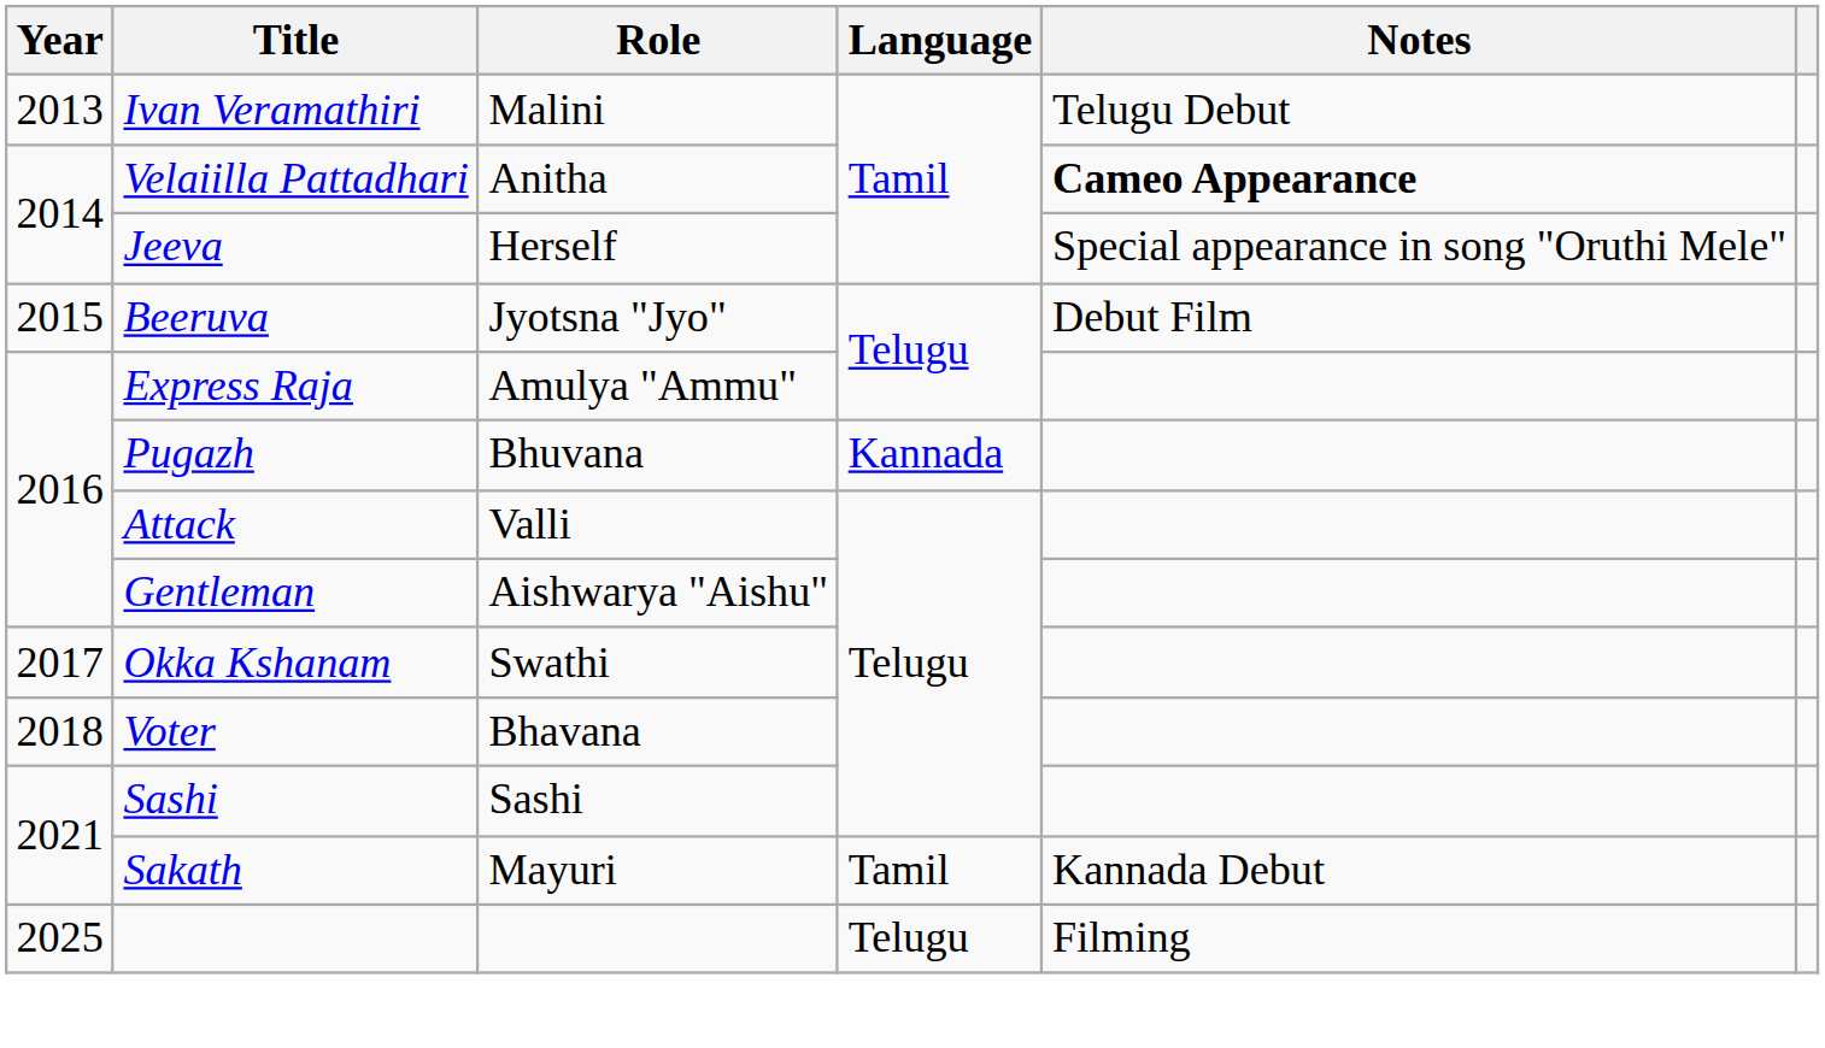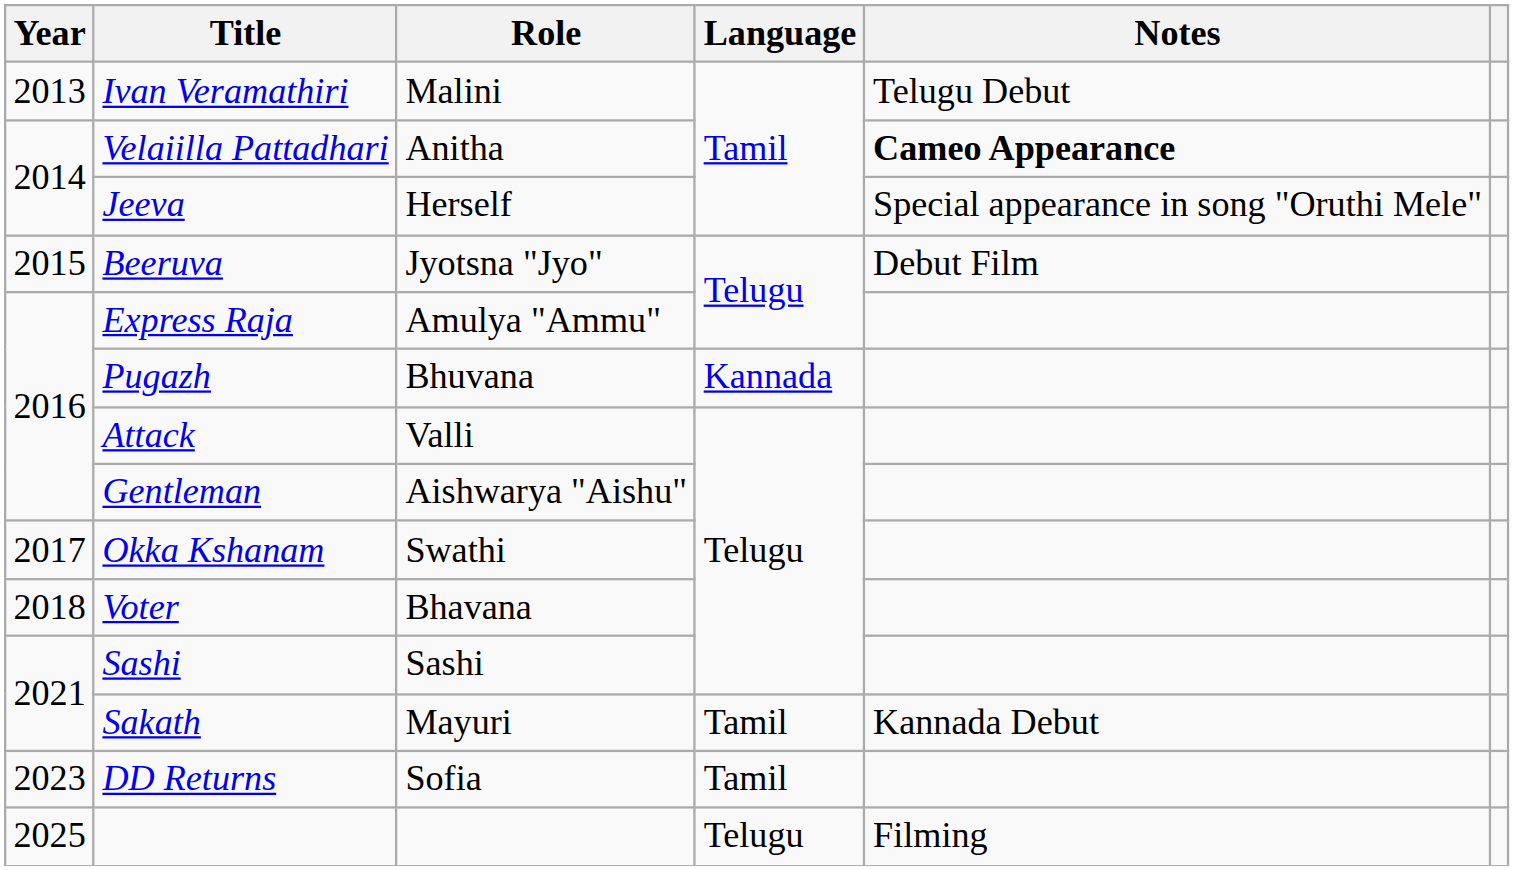 <table class="wikitable sortable">
 <tr>
 <th scope="col">Year</th>
 <th scope="col">Title</th>
 <th scope="col">Role</th>
 <th scope="col">Language</th>
 <th scope="col" class="unsortable">Notes</th>
 <th scope="col" class="unsortable"></th>
 </tr>
 <tr>
 <td>2013</td>
 <td><em><a href='#'>Ivan Veramathiri</a></em></td>
 <td>Malini</td>
 <td rowspan="3"><a href='#'>Tamil</a></td>
 <td>Telugu Debut</td>
 <td></td>
 </tr>
 <tr>
 <td rowspan="2">2014</td>
 <td><em><a href='#'>Velaiilla Pattadhari</a></em></td>
 <td>Anitha</td>
 <td><strong>Cameo Appearance</strong></td>
 <td></td>
 </tr>
 <tr>
 <td><em><a href='#'>Jeeva</a></em></td>
 <td>Herself</td>
 <td>Special appearance in song "Oruthi Mele"</td>
 <td></td>
 </tr>
 <tr>
 <td>2015</td>
 <td><em><a href='#'>Beeruva</a></em></td>
 <td>Jyotsna "Jyo"</td>
 <td rowspan="2"><a href='#'>Telugu</a></td>
 <td>Debut Film</td>
 <td></td>
 </tr>
 <tr>
 <td rowspan="4">2016</td>
 <td><em><a href='#'>Express Raja</a></em></td>
 <td>Amulya "Ammu"</td>
 <td></td>
 <td></td>
 </tr>
 <tr>
 <td><em><a href='#'>Pugazh</a></em></td>
 <td>Bhuvana</td>
 <td><a href='#'>Kannada</a></td>
 <td></td>
 <td></td>
 </tr>
 <tr>
 <td><em><a href='#'>Attack</a></em></td>
 <td>Valli</td>
 <td rowspan="5">Telugu</td>
 <td></td>
 <td></td>
 </tr>
 <tr>
 <td><em><a href='#'>Gentleman</a></em></td>
 <td>Aishwarya "Aishu"</td>
 <td></td>
 <td></td>
 </tr>
 <tr>
 <td>2017</td>
 <td><em><a href='#'>Okka Kshanam</a></em></td>
 <td>Swathi</td>
 <td></td>
 <td></td>
 </tr>
 <tr>
 <td>2018</td>
 <td><em><a href='#'>Voter</a></em></td>
 <td>Bhavana</td>
 <td></td>
 <td></td>
 </tr>
 <tr>
 <td rowspan="2">2021</td>
 <td><em><a href='#'>Sashi</a></em></td>
 <td>Sashi</td>
 <td></td>
 <td></td>
 </tr>
 <tr>
 <td><em><a href='#'>Sakath</a></em></td>
 <td>Mayuri</td>
 <td>Tamil</td>
 <td>Kannada Debut</td>
 <td></td>
 </tr>
 <tr>
+<td>2023</td>
+<td><em><a href='#'>DD Returns</a></em></td>
+<td>Sofia</td>
+<td>Tamil</td>
+<td></td>
+<td></td>
+</tr>
+<tr>
 <td>2025</td>
 <td></td>
 <td></td>
 <td>Telugu</td>
 <td>Filming</td>
 <td></td>
 </tr>
 </table>
